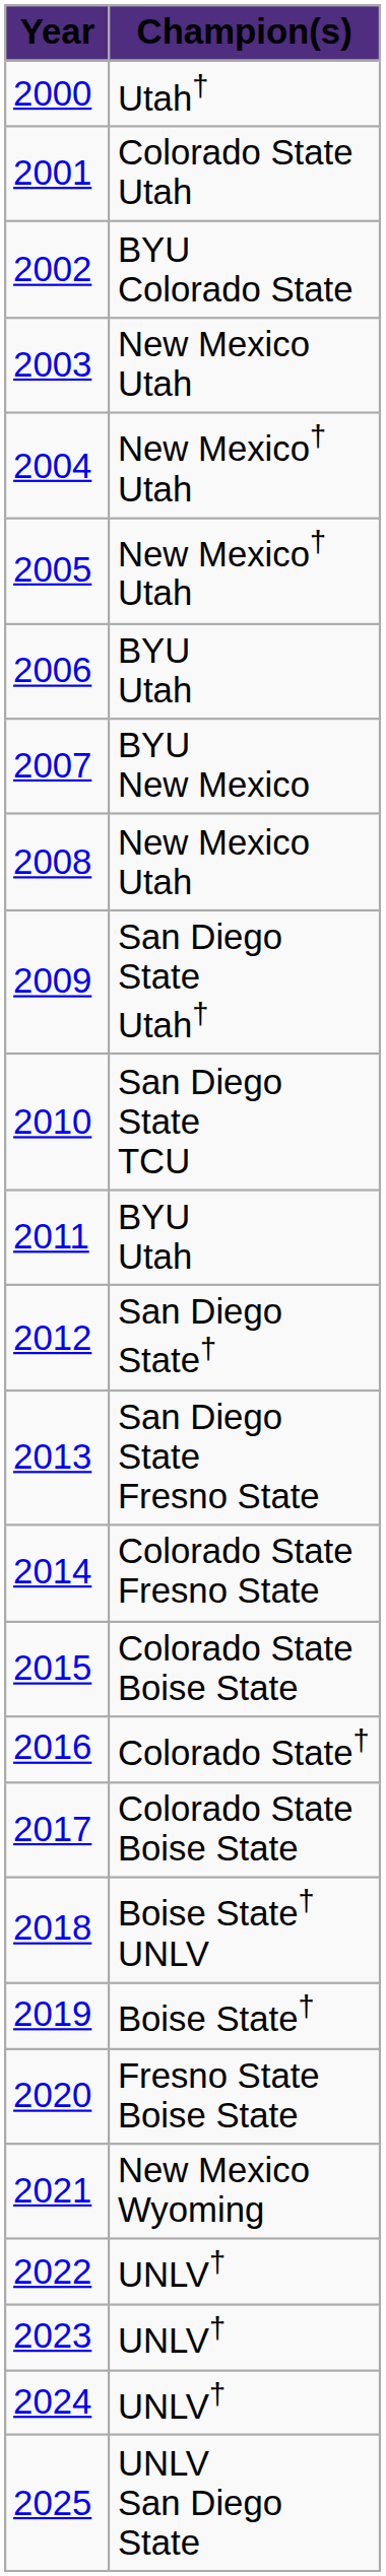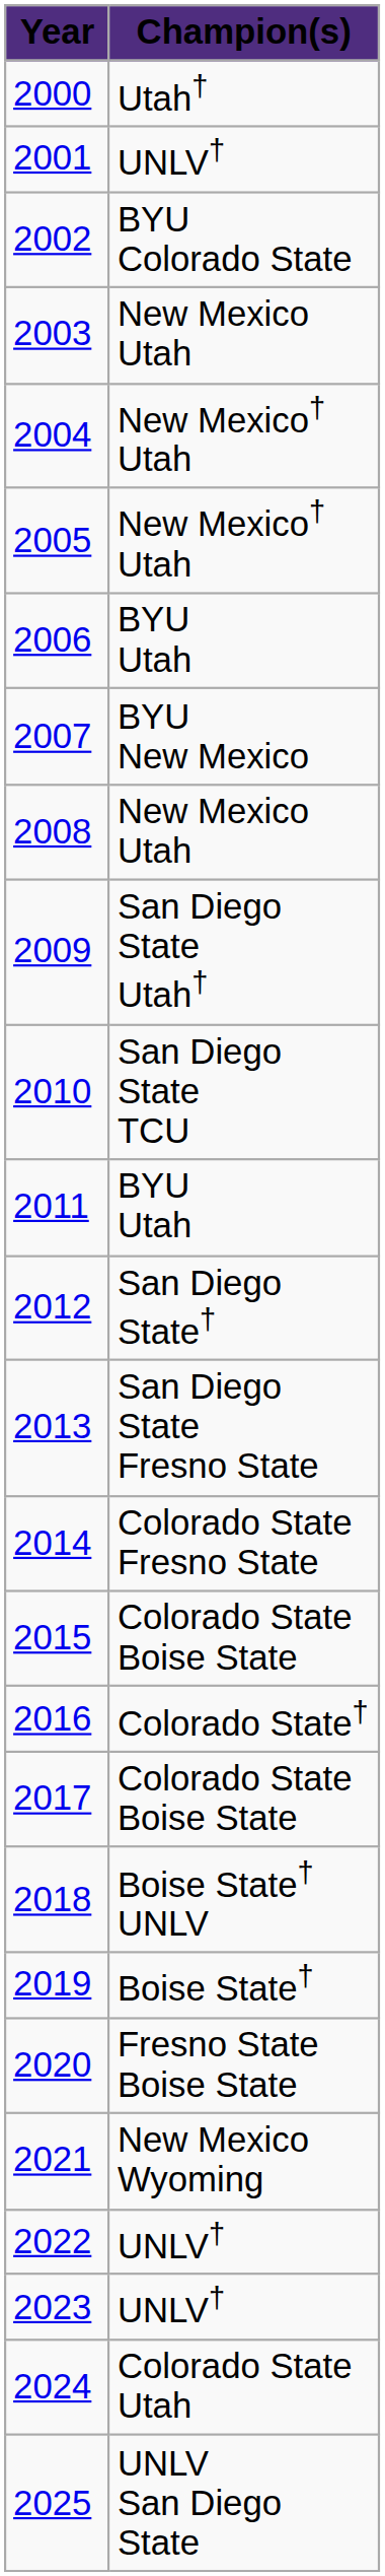 <table class="wikitable">
 <tr>
 <th style="background:#4F2D7F;" scope="col" width="40px"><span> Year</span></th>
 <th style="background:#4F2D7F;" scope="col" width="115px"><span> Champion(s)</span></th>
 </tr>
 <tr>
 <td><a href='#'>2000</a></td>
 <td>Utah<sup>†</sup></td>
 </tr>
 <tr>
 <td><a href='#'>2001</a></td>
-<td>Colorado State<br>Utah</td>
+<td>UNLV<sup>†</sup></td>
 </tr>
 <tr>
 <td><a href='#'>2002</a></td>
 <td>BYU<br>Colorado State</td>
 </tr>
 <tr>
 <td><a href='#'>2003</a></td>
 <td>New Mexico<br>Utah</td>
 </tr>
 <tr>
 <td><a href='#'>2004</a></td>
 <td>New Mexico<sup>†</sup><br>Utah</td>
 </tr>
 <tr>
 <td><a href='#'>2005</a></td>
 <td>New Mexico<sup>†</sup><br>Utah</td>
 </tr>
 <tr>
 <td><a href='#'>2006</a></td>
 <td>BYU<br>Utah</td>
 </tr>
 <tr>
 <td><a href='#'>2007</a></td>
 <td>BYU<br>New Mexico</td>
 </tr>
 <tr>
 <td><a href='#'>2008</a></td>
 <td>New Mexico<br>Utah</td>
 </tr>
 <tr>
 <td><a href='#'>2009</a></td>
 <td>San Diego State<br>Utah<sup>†</sup></td>
 </tr>
 <tr>
 <td><a href='#'>2010</a></td>
 <td>San Diego State<br>TCU</td>
 </tr>
 <tr>
 <td><a href='#'>2011</a></td>
 <td>BYU<br>Utah</td>
 </tr>
 <tr>
 <td><a href='#'>2012</a></td>
 <td>San Diego State<sup>†</sup></td>
 </tr>
 <tr>
 <td><a href='#'>2013</a></td>
 <td>San Diego State<br>Fresno State</td>
 </tr>
 <tr>
 <td><a href='#'>2014</a></td>
 <td>Colorado State<br>Fresno State</td>
 </tr>
 <tr>
 <td><a href='#'>2015</a></td>
 <td>Colorado State<br>Boise State</td>
 </tr>
 <tr>
 <td><a href='#'>2016</a></td>
 <td>Colorado State<sup>†</sup></td>
 </tr>
 <tr>
 <td><a href='#'>2017</a></td>
 <td>Colorado State<br>Boise State</td>
 </tr>
 <tr>
 <td><a href='#'>2018</a></td>
 <td>Boise State<sup>†</sup><br>UNLV</td>
 </tr>
 <tr>
 <td><a href='#'>2019</a></td>
 <td>Boise State<sup>†</sup></td>
 </tr>
 <tr>
 <td><a href='#'>2020</a></td>
 <td>Fresno State<br>Boise State</td>
 </tr>
 <tr>
 <td><a href='#'>2021</a></td>
 <td>New Mexico<br>Wyoming</td>
 </tr>
 <tr>
 <td><a href='#'>2022</a></td>
 <td>UNLV<sup>†</sup></td>
 </tr>
 <tr>
 <td><a href='#'>2023</a></td>
 <td>UNLV<sup>†</sup></td>
 </tr>
 <tr>
 <td><a href='#'>2024</a></td>
-<td>UNLV<sup>†</sup></td>
+<td>Colorado State<br>Utah</td>
 </tr>
 <tr>
 <td><a href='#'>2025</a></td>
 <td>UNLV<br>San Diego State</td>
 </tr>
 </table>
